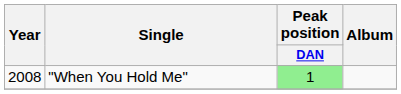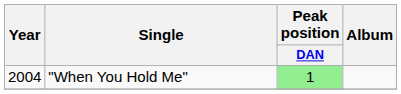 <table class="wikitable plainrowheaders" style="text-align:left;" border="1">
 <tr>
 <th scope="col" rowspan="2">Year</th>
 <th scope="col" rowspan="2" style="width:15em;">Single</th>
 <th scope="col" colspan="1">Peak position</th>
 <th scope="col" rowspan="2">Album</th>
 </tr>
 <tr>
 <th scope="col" style="width:3em;font-size:85%;"><a href='#'>DAN</a><br></th>
 </tr>
 <tr>
-<td>2008</td>
+<td>2004</td>
 <td>"When You Hold Me"</td>
 <td style="background: lightgreen; text-align:center;">1</td>
 <td></td>
 </tr>
 <tr>
 </tr>
 </table>
